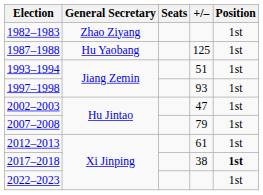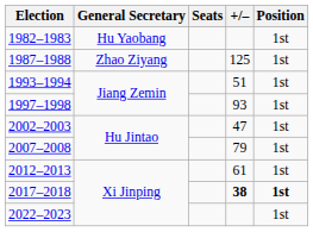 <table class=wikitable style=text-align:center>
 <tr>
 <th>Election</th>
 <th>General Secretary</th>
 <th>Seats</th>
 <th>+/–</th>
 <th>Position</th>
 </tr>
 <tr>
 <td><a href='#'>1982–1983</a></td>
-<td><a href='#'>Zhao Ziyang</a></td>
+<td><a href='#'>Hu Yaobang</a></td>
 <td></td>
 <td></td>
 <td> 1st</td>
 </tr>
 <tr>
 <td><a href='#'>1987–1988</a></td>
-<td><a href='#'>Hu Yaobang</a></td>
+<td><a href='#'>Zhao Ziyang</a></td>
 <td></td>
 <td> 125</td>
 <td> 1st</td>
 </tr>
 <tr>
 <td><a href='#'>1993–1994</a></td>
 <td rowspan="2"><a href='#'>Jiang Zemin</a></td>
 <td></td>
 <td> 51</td>
 <td> 1st</td>
 </tr>
 <tr>
 <td><a href='#'>1997–1998</a></td>
 <td></td>
 <td> 93</td>
 <td> 1st</td>
 </tr>
 <tr>
 <td><a href='#'>2002–2003</a></td>
 <td rowspan="2"><a href='#'>Hu Jintao</a></td>
 <td></td>
 <td> 47</td>
 <td> 1st</td>
 </tr>
 <tr>
 <td><a href='#'>2007–2008</a></td>
 <td></td>
 <td> 79</td>
 <td> 1st</td>
 </tr>
 <tr>
 <td><a href='#'>2012–2013</a></td>
 <td rowspan="3"><a href='#'>Xi Jinping</a></td>
 <td></td>
 <td> 61</td>
 <td> 1st</td>
 </tr>
 <tr>
 <td><a href='#'>2017–2018</a></td>
 <td></td>
-<td> 38</td>
+<td><strong> 38</strong></td>
 <td><strong> 1st</strong></td>
 </tr>
 <tr>
 <td><a href='#'>2022–2023</a></td>
 <td></td>
 <td></td>
 <td> 1st</td>
 </tr>
 </table>
